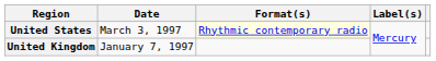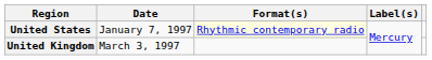 <table class="wikitable plainrowheaders">
 <tr>
 <th scope="col">Region</th>
 <th scope="col">Date</th>
 <th scope="col">Format(s)</th>
 <th scope="col">Label(s)</th>
 <th scope="col"></th>
 </tr>
 <tr>
 <th scope="row">United States</th>
-<td>March 3, 1997</td>
+<td>January 7, 1997</td>
 <td style="background: lightyellow;"><a href='#'>Rhythmic contemporary radio</a></td>
 <td rowspan="2"><a href='#'>Mercury</a></td>
 <td></td>
 </tr>
 <tr>
 <th scope="row">United Kingdom</th>
-<td>January 7, 1997</td>
+<td>March 3, 1997</td>
 <td></td>
 <td></td>
 </tr>
 </table>
